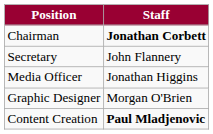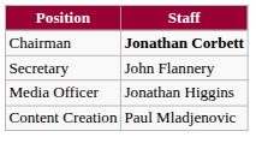 <table class=wikitable>
 <tr>
 <th style="color:#FFFFFF; background:#990033">Position</th>
 <th style="color:#FFFFFF; background:#990033">Staff</th>
 </tr>
 <tr>
 <td>Chairman</td>
 <td><strong>Jonathan Corbett</strong></td>
 </tr>
 <tr>
 <td>Secretary</td>
 <td>John Flannery</td>
 </tr>
 <tr>
 <td>Media Officer</td>
 <td>Jonathan Higgins</td>
 </tr>
 <tr>
-<td>Graphic Designer</td>
-<td>Morgan O'Brien</td>
-</tr>
-<tr>
 <td>Content Creation</td>
-<td><strong>Paul Mladjenovic</strong></td>
+<td>Paul Mladjenovic</td>
 </tr>
 </table>
